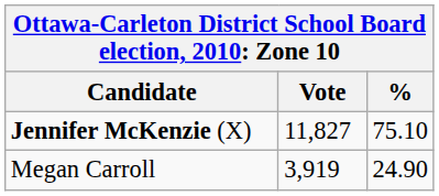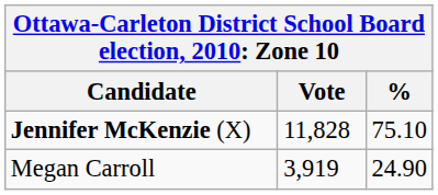 <table class="wikitable">
 <tr>
 <th colspan="3"><a href='#'>Ottawa-Carleton District School Board election, 2010</a>: Zone 10</th>
 </tr>
 <tr>
 <th style="width: 170px">Candidate</th>
 <th bgcolor="#DDDDFF" width="50px">Vote</th>
 <th bgcolor="#DDDDFF" width="30px">%</th>
 </tr>
 <tr>
 <td><strong>Jennifer McKenzie</strong> (X)</td>
-<td>11,827</td>
+<td>11,828</td>
 <td>75.10</td>
 </tr>
 <tr>
 <td>Megan Carroll</td>
 <td>3,919</td>
 <td>24.90</td>
 </tr>
 </table>
